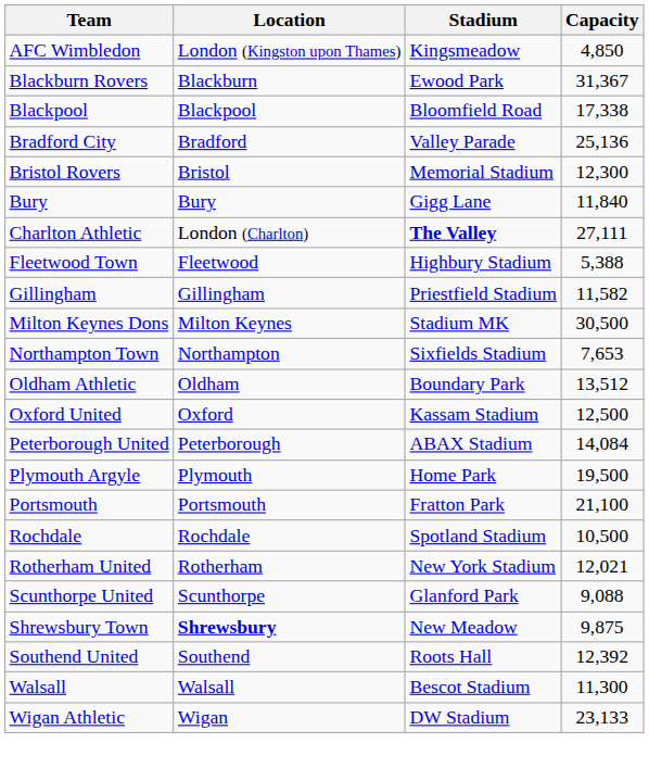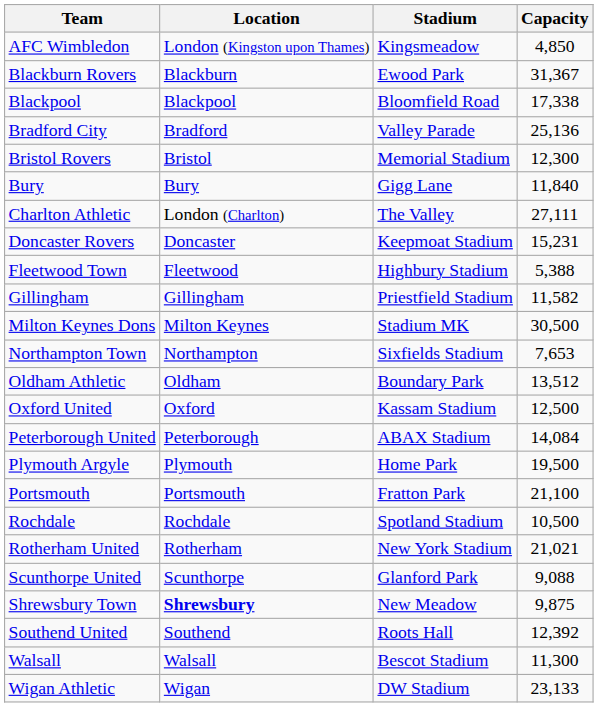 <table class="wikitable sortable">
 <tr>
 <th>Team</th>
 <th>Location</th>
 <th>Stadium</th>
 <th>Capacity</th>
 </tr>
 <tr>
 <td><a href='#'>AFC Wimbledon</a></td>
 <td><a href='#'>London</a> <small>(<a href='#'>Kingston upon Thames</a>)</small></td>
 <td><a href='#'>Kingsmeadow</a></td>
 <td align="center">4,850</td>
 </tr>
 <tr>
 <td><a href='#'>Blackburn Rovers</a></td>
 <td><a href='#'>Blackburn</a></td>
 <td><a href='#'>Ewood Park</a></td>
 <td align="center">31,367</td>
 </tr>
 <tr>
 <td><a href='#'>Blackpool</a></td>
 <td><a href='#'>Blackpool</a></td>
 <td><a href='#'>Bloomfield Road</a></td>
 <td align="center">17,338</td>
 </tr>
 <tr>
 <td><a href='#'>Bradford City</a></td>
 <td><a href='#'>Bradford</a></td>
 <td><a href='#'>Valley Parade</a></td>
 <td align="center">25,136</td>
 </tr>
 <tr>
 <td><a href='#'>Bristol Rovers</a></td>
 <td><a href='#'>Bristol</a></td>
 <td><a href='#'>Memorial Stadium</a></td>
 <td align="center">12,300</td>
 </tr>
 <tr>
 <td><a href='#'>Bury</a></td>
 <td><a href='#'>Bury</a></td>
 <td><a href='#'>Gigg Lane</a></td>
 <td align="center">11,840</td>
 </tr>
 <tr>
 <td><a href='#'>Charlton Athletic</a></td>
 <td>London <small>(<a href='#'>Charlton</a>)</small></td>
-<td><strong><a href='#'>The Valley</a></strong></td>
+<td><a href='#'>The Valley</a></td>
 <td align="center">27,111</td>
+</tr>
+<tr>
+<td><a href='#'>Doncaster Rovers</a></td>
+<td><a href='#'>Doncaster</a></td>
+<td><a href='#'>Keepmoat Stadium</a></td>
+<td align="center">15,231</td>
 </tr>
 <tr>
 <td><a href='#'>Fleetwood Town</a></td>
 <td><a href='#'>Fleetwood</a></td>
 <td><a href='#'>Highbury Stadium</a></td>
 <td align="center">5,388</td>
 </tr>
 <tr>
 <td><a href='#'>Gillingham</a></td>
 <td><a href='#'>Gillingham</a></td>
 <td><a href='#'>Priestfield Stadium</a></td>
 <td align="center">11,582</td>
 </tr>
 <tr>
 <td><a href='#'>Milton Keynes Dons</a></td>
 <td><a href='#'>Milton Keynes</a></td>
 <td><a href='#'>Stadium MK</a></td>
 <td align="center">30,500</td>
 </tr>
 <tr>
 <td><a href='#'>Northampton Town</a></td>
 <td><a href='#'>Northampton</a></td>
 <td><a href='#'>Sixfields Stadium</a></td>
 <td align="center">7,653</td>
 </tr>
 <tr>
 <td><a href='#'>Oldham Athletic</a></td>
 <td><a href='#'>Oldham</a></td>
 <td><a href='#'>Boundary Park</a></td>
 <td align="center">13,512</td>
 </tr>
 <tr>
 <td><a href='#'>Oxford United</a></td>
 <td><a href='#'>Oxford</a></td>
 <td><a href='#'>Kassam Stadium</a></td>
 <td align="center">12,500</td>
 </tr>
 <tr>
 <td><a href='#'>Peterborough United</a></td>
 <td><a href='#'>Peterborough</a></td>
 <td><a href='#'>ABAX Stadium</a></td>
 <td align="center">14,084</td>
 </tr>
 <tr>
 <td><a href='#'>Plymouth Argyle</a></td>
 <td><a href='#'>Plymouth</a></td>
 <td><a href='#'>Home Park</a></td>
 <td align="center">19,500</td>
 </tr>
 <tr>
 <td><a href='#'>Portsmouth</a></td>
 <td><a href='#'>Portsmouth</a></td>
 <td><a href='#'>Fratton Park</a></td>
 <td align="center">21,100</td>
 </tr>
 <tr>
 <td><a href='#'>Rochdale</a></td>
 <td><a href='#'>Rochdale</a></td>
 <td><a href='#'>Spotland Stadium</a></td>
 <td align="center">10,500</td>
 </tr>
 <tr>
 <td><a href='#'>Rotherham United</a></td>
 <td><a href='#'>Rotherham</a></td>
 <td><a href='#'>New York Stadium</a></td>
-<td align="center">12,021</td>
+<td align="center">21,021</td>
 </tr>
 <tr>
 <td><a href='#'>Scunthorpe United</a></td>
 <td><a href='#'>Scunthorpe</a></td>
 <td><a href='#'>Glanford Park</a></td>
 <td align="center">9,088</td>
 </tr>
 <tr>
 <td><a href='#'>Shrewsbury Town</a></td>
 <td><strong><a href='#'>Shrewsbury</a></strong></td>
 <td><a href='#'>New Meadow</a></td>
 <td align="center">9,875</td>
 </tr>
 <tr>
 <td><a href='#'>Southend United</a></td>
 <td><a href='#'>Southend</a></td>
 <td><a href='#'>Roots Hall</a></td>
 <td align="center">12,392</td>
 </tr>
 <tr>
 <td><a href='#'>Walsall</a></td>
 <td><a href='#'>Walsall</a></td>
 <td><a href='#'>Bescot Stadium</a></td>
 <td align="center">11,300</td>
 </tr>
 <tr>
 <td><a href='#'>Wigan Athletic</a></td>
 <td><a href='#'>Wigan</a></td>
 <td><a href='#'>DW Stadium</a></td>
 <td align="center">23,133</td>
 </tr>
 </table>
